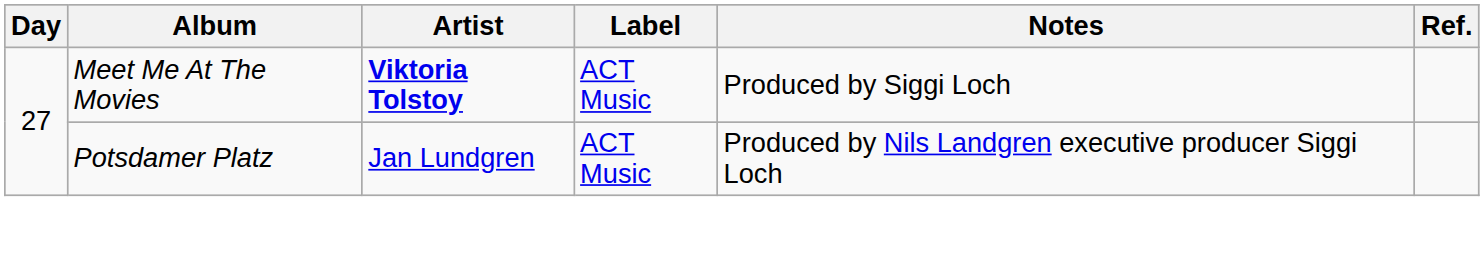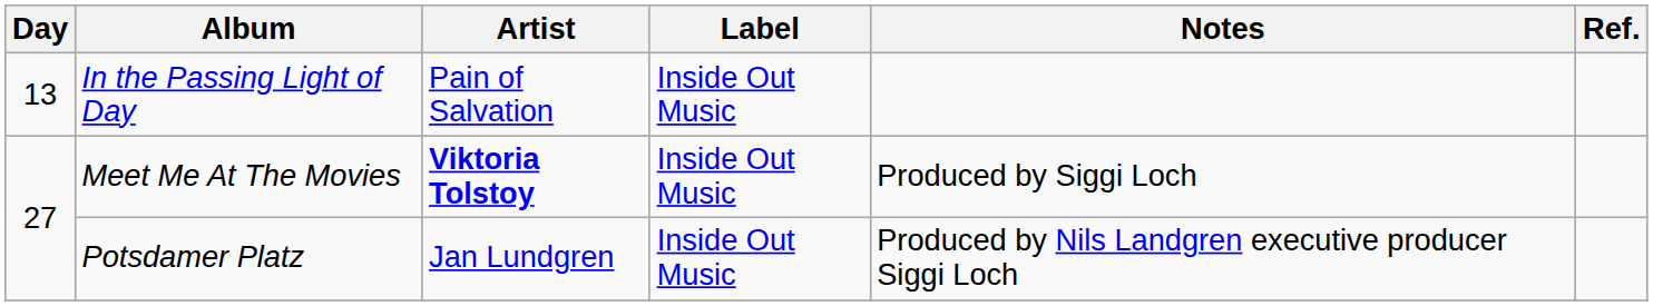 <table class="wikitable">
 <tr>
 <th>Day</th>
 <th>Album</th>
 <th>Artist</th>
 <th>Label</th>
 <th>Notes</th>
 <th>Ref.</th>
 </tr>
 <tr>
+<td rowspan="1" style="text-align:center;">13</td>
+<td><em><a href='#'>In the Passing Light of Day</a></em></td>
+<td><a href='#'>Pain of Salvation</a></td>
+<td><a href='#'>Inside Out Music</a></td>
+<td></td>
+<td style="text-align:center;"></td>
+</tr>
+<tr>
 <td rowspan="2" style="text-align:center;">27</td>
 <td><em>Meet Me At The Movies</em></td>
 <td><strong><a href='#'>Viktoria Tolstoy</a></strong></td>
-<td><a href='#'>ACT Music</a></td>
+<td><a href='#'>Inside Out Music</a></td>
 <td>Produced by Siggi Loch</td>
 <td style="text-align:center;"></td>
 </tr>
 <tr>
 <td><em>Potsdamer Platz</em></td>
 <td><a href='#'>Jan Lundgren</a></td>
-<td><a href='#'>ACT Music</a></td>
+<td><a href='#'>Inside Out Music</a></td>
 <td>Produced by <a href='#'>Nils Landgren</a> executive producer Siggi Loch</td>
 <td style="text-align:center;"></td>
 </tr>
 </table>
